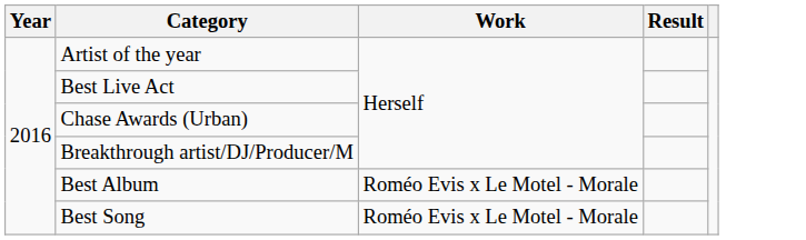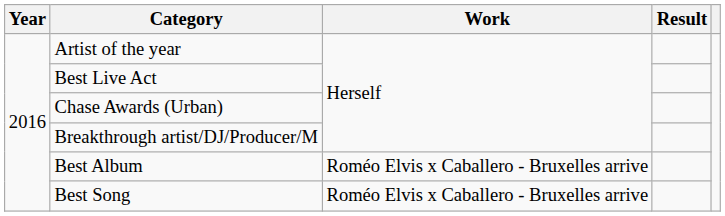 <table class="wikitable">
 <tr>
 <th>Year</th>
 <th>Category</th>
 <th>Work</th>
 <th>Result</th>
 <th></th>
 </tr>
 <tr>
 <td rowspan="6">2016</td>
 <td>Artist of the year</td>
 <td rowspan="4">Herself</td>
 <td></td>
 <td rowspan="6"></td>
 </tr>
 <tr>
 <td>Best Live Act</td>
 <td></td>
 </tr>
 <tr>
 <td>Chase Awards (Urban)</td>
 <td></td>
 </tr>
 <tr>
 <td>Breakthrough artist/DJ/Producer/M</td>
 <td></td>
 </tr>
 <tr>
 <td>Best Album</td>
-<td>Roméo Evis x Le Motel - Morale</td>
+<td>Roméo Elvis x Caballero - Bruxelles arrive</td>
 <td></td>
 </tr>
 <tr>
 <td>Best Song</td>
-<td>Roméo Evis x Le Motel - Morale</td>
+<td>Roméo Elvis x Caballero - Bruxelles arrive</td>
 <td></td>
 </tr>
 </table>
